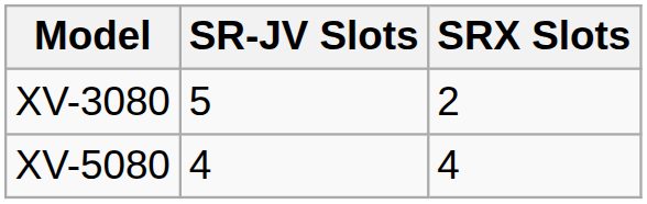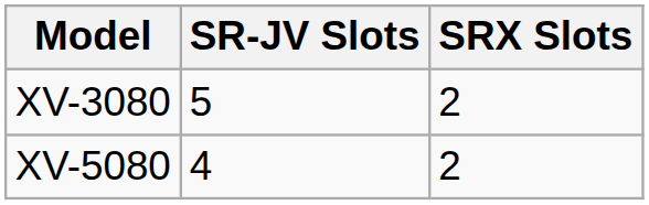 <table class="wikitable sortable">
 <tr>
 <th>Model</th>
 <th>SR-JV Slots</th>
 <th>SRX Slots</th>
 </tr>
 <tr>
 <td>XV-3080</td>
 <td>5</td>
 <td>2</td>
 </tr>
 <tr>
 <td>XV-5080</td>
 <td>4</td>
-<td>4</td>
+<td>2</td>
 </tr>
 </table>
